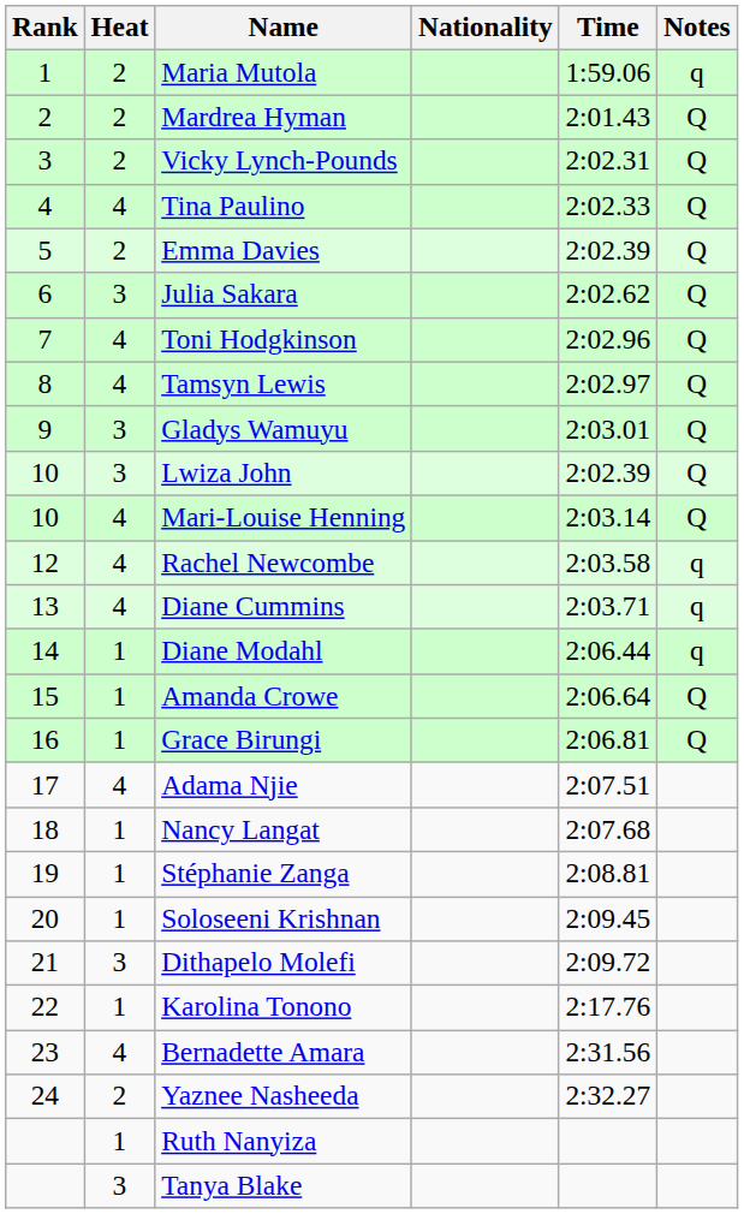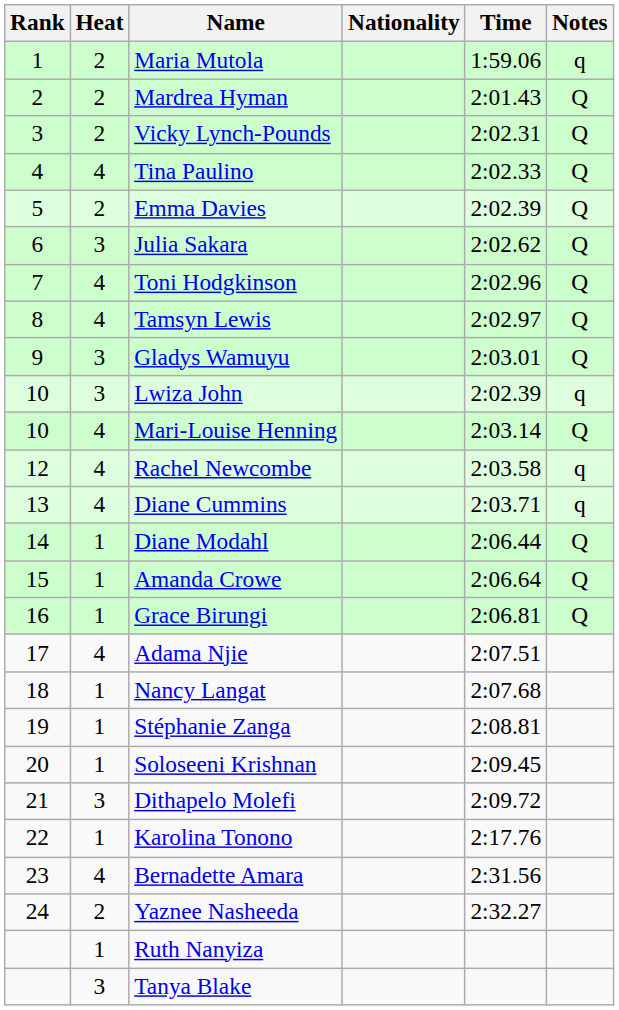 <table class="wikitable sortable" style="text-align:center">
 <tr>
 <th>Rank</th>
 <th>Heat</th>
 <th>Name</th>
 <th>Nationality</th>
 <th>Time</th>
 <th>Notes</th>
 </tr>
 <tr bgcolor=ccffcc>
 <td>1</td>
 <td>2</td>
 <td align=left><a href='#'>Maria Mutola</a></td>
 <td align=left></td>
 <td>1:59.06</td>
 <td>q</td>
 </tr>
 <tr bgcolor=ccffcc>
 <td>2</td>
 <td>2</td>
 <td align=left><a href='#'>Mardrea Hyman</a></td>
 <td align=left></td>
 <td>2:01.43</td>
 <td>Q</td>
 </tr>
 <tr bgcolor=ccffcc>
 <td>3</td>
 <td>2</td>
 <td align=left><a href='#'>Vicky Lynch-Pounds</a></td>
 <td align=left></td>
 <td>2:02.31</td>
 <td>Q</td>
 </tr>
 <tr bgcolor=ccffcc>
 <td>4</td>
 <td>4</td>
 <td align=left><a href='#'>Tina Paulino</a></td>
 <td align=left></td>
 <td>2:02.33</td>
 <td>Q</td>
 </tr>
 <tr bgcolor=ddffdd>
 <td>5</td>
 <td>2</td>
 <td align=left><a href='#'>Emma Davies</a></td>
 <td align=left></td>
 <td>2:02.39</td>
 <td>Q</td>
 </tr>
 <tr bgcolor=ccffcc>
 <td>6</td>
 <td>3</td>
 <td align=left><a href='#'>Julia Sakara</a></td>
 <td align=left></td>
 <td>2:02.62</td>
 <td>Q</td>
 </tr>
 <tr bgcolor=ccffcc>
 <td>7</td>
 <td>4</td>
 <td align=left><a href='#'>Toni Hodgkinson</a></td>
 <td align=left></td>
 <td>2:02.96</td>
 <td>Q</td>
 </tr>
 <tr bgcolor=ccffcc>
 <td>8</td>
 <td>4</td>
 <td align=left><a href='#'>Tamsyn Lewis</a></td>
 <td align=left></td>
 <td>2:02.97</td>
 <td>Q</td>
 </tr>
 <tr bgcolor=ccffcc>
 <td>9</td>
 <td>3</td>
 <td align=left><a href='#'>Gladys Wamuyu</a></td>
 <td align=left></td>
 <td>2:03.01</td>
 <td>Q</td>
 </tr>
 <tr bgcolor=ddffdd>
 <td>10</td>
 <td>3</td>
 <td align=left><a href='#'>Lwiza John</a></td>
 <td align=left></td>
 <td>2:02.39</td>
-<td>Q</td>
+<td>q</td>
 </tr>
 <tr bgcolor=ccffcc>
 <td>10</td>
 <td>4</td>
 <td align=left><a href='#'>Mari-Louise Henning</a></td>
 <td align=left></td>
 <td>2:03.14</td>
 <td>Q</td>
 </tr>
 <tr bgcolor=ddffdd>
 <td>12</td>
 <td>4</td>
 <td align=left><a href='#'>Rachel Newcombe</a></td>
 <td align=left></td>
 <td>2:03.58</td>
 <td>q</td>
 </tr>
 <tr bgcolor=ddffdd>
 <td>13</td>
 <td>4</td>
 <td align=left><a href='#'>Diane Cummins</a></td>
 <td align=left></td>
 <td>2:03.71</td>
 <td>q</td>
 </tr>
 <tr bgcolor=ccffcc>
 <td>14</td>
 <td>1</td>
 <td align=left><a href='#'>Diane Modahl</a></td>
 <td align=left></td>
 <td>2:06.44</td>
-<td>q</td>
+<td>Q</td>
 </tr>
 <tr bgcolor=ccffcc>
 <td>15</td>
 <td>1</td>
 <td align=left><a href='#'>Amanda Crowe</a></td>
 <td align=left></td>
 <td>2:06.64</td>
 <td>Q</td>
 </tr>
 <tr bgcolor=ccffcc>
 <td>16</td>
 <td>1</td>
 <td align=left><a href='#'>Grace Birungi</a></td>
 <td align=left></td>
 <td>2:06.81</td>
 <td>Q</td>
 </tr>
 <tr>
 <td>17</td>
 <td>4</td>
 <td align=left><a href='#'>Adama Njie</a></td>
 <td align=left></td>
 <td>2:07.51</td>
 <td></td>
 </tr>
 <tr>
 <td>18</td>
 <td>1</td>
 <td align=left><a href='#'>Nancy Langat</a></td>
 <td align=left></td>
 <td>2:07.68</td>
 <td></td>
 </tr>
 <tr>
 <td>19</td>
 <td>1</td>
 <td align=left><a href='#'>Stéphanie Zanga</a></td>
 <td align=left></td>
 <td>2:08.81</td>
 <td></td>
 </tr>
 <tr>
 <td>20</td>
 <td>1</td>
 <td align=left><a href='#'>Soloseeni Krishnan</a></td>
 <td align=left></td>
 <td>2:09.45</td>
 <td></td>
 </tr>
 <tr>
 <td>21</td>
 <td>3</td>
 <td align=left><a href='#'>Dithapelo Molefi</a></td>
 <td align=left></td>
 <td>2:09.72</td>
 <td></td>
 </tr>
 <tr>
 <td>22</td>
 <td>1</td>
 <td align=left><a href='#'>Karolina Tonono</a></td>
 <td align=left></td>
 <td>2:17.76</td>
 <td></td>
 </tr>
 <tr>
 <td>23</td>
 <td>4</td>
 <td align=left><a href='#'>Bernadette Amara</a></td>
 <td align=left></td>
 <td>2:31.56</td>
 <td></td>
 </tr>
 <tr>
 <td>24</td>
 <td>2</td>
 <td align=left><a href='#'>Yaznee Nasheeda</a></td>
 <td align=left></td>
 <td>2:32.27</td>
 <td></td>
 </tr>
 <tr>
 <td></td>
 <td>1</td>
 <td align=left><a href='#'>Ruth Nanyiza</a></td>
 <td align=left></td>
 <td></td>
 <td></td>
 </tr>
 <tr>
 <td></td>
 <td>3</td>
 <td align=left><a href='#'>Tanya Blake</a></td>
 <td align=left></td>
 <td></td>
 <td></td>
 </tr>
 </table>
